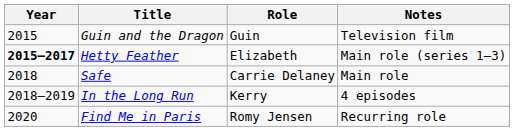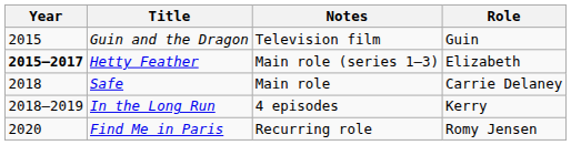 <table class="wikitable sortable">
 <tr>
 <th scope="col">Year</th>
 <th scope="col">Title</th>
+<th scope="col" class="unsortable">Notes</th>
 <th scope="col">Role</th>
-<th scope="col" class="unsortable">Notes</th>
 </tr>
 <tr>
 <td>2015</td>
 <td><em>Guin and the Dragon</em></td>
+<td>Television film</td>
 <td>Guin</td>
-<td>Television film</td>
 </tr>
 <tr>
 <td><strong>2015–2017</strong></td>
 <td><em><a href='#'>Hetty Feather</a></em></td>
+<td>Main role (series 1–3)</td>
 <td>Elizabeth</td>
-<td>Main role (series 1–3)</td>
 </tr>
 <tr>
 <td>2018</td>
 <td><em><a href='#'>Safe</a></em></td>
+<td>Main role</td>
 <td>Carrie Delaney</td>
-<td>Main role</td>
 </tr>
 <tr>
 <td>2018–2019</td>
 <td><em><a href='#'>In the Long Run</a></em></td>
+<td>4 episodes</td>
 <td>Kerry</td>
-<td>4 episodes</td>
 </tr>
 <tr>
 <td>2020</td>
 <td><em><a href='#'>Find Me in Paris</a></em></td>
+<td>Recurring role</td>
 <td>Romy Jensen</td>
-<td>Recurring role</td>
 </tr>
 </table>
